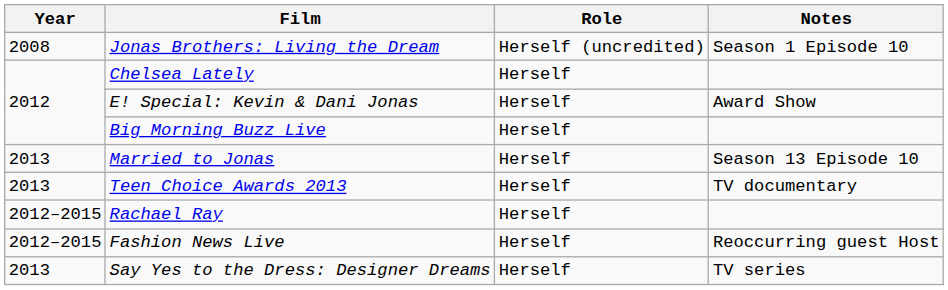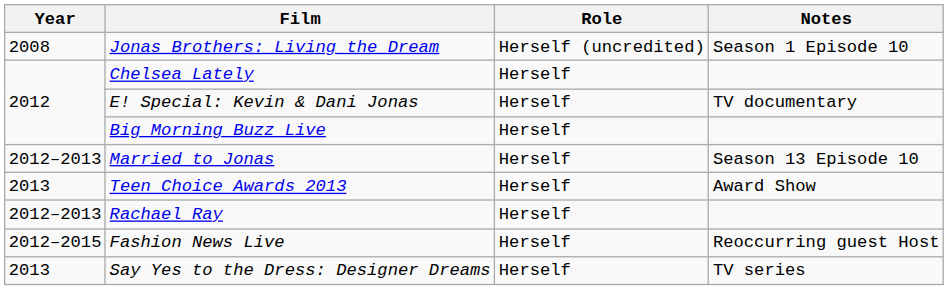 <table class="wikitable sortable">
 <tr>
 <th>Year</th>
 <th>Film</th>
 <th>Role</th>
 <th class="unsortable">Notes</th>
 </tr>
 <tr>
 <td>2008</td>
 <td><em><a href='#'>Jonas Brothers: Living the Dream</a></em></td>
 <td>Herself (uncredited)</td>
 <td>Season 1 Episode 10</td>
 </tr>
 <tr>
 <td rowspan="3">2012</td>
 <td><em><a href='#'>Chelsea Lately</a></em></td>
 <td>Herself</td>
 <td></td>
 </tr>
 <tr>
 <td><em>E! Special: Kevin & Dani Jonas</em></td>
 <td>Herself</td>
-<td>Award Show</td>
+<td>TV documentary</td>
 </tr>
 <tr>
 <td><em><a href='#'>Big Morning Buzz Live</a></em></td>
 <td>Herself</td>
 <td></td>
 </tr>
 <tr>
-<td>2013</td>
+<td>2012–2013</td>
 <td><em><a href='#'>Married to Jonas</a></em></td>
 <td>Herself</td>
 <td>Season 13 Episode 10</td>
 </tr>
 <tr>
 <td>2013</td>
 <td><em><a href='#'>Teen Choice Awards 2013</a></em></td>
 <td>Herself</td>
-<td>TV documentary</td>
+<td>Award Show</td>
 </tr>
 <tr>
-<td>2012–2015</td>
+<td>2012–2013</td>
 <td><em><a href='#'>Rachael Ray</a></em></td>
 <td>Herself</td>
 <td></td>
 </tr>
 <tr>
 <td>2012–2015</td>
 <td><em>Fashion News Live</em></td>
 <td>Herself</td>
 <td>Reoccurring guest Host</td>
 </tr>
 <tr>
 <td>2013</td>
 <td><em>Say Yes to the Dress: Designer Dreams</em></td>
 <td>Herself</td>
 <td>TV series</td>
 </tr>
 </table>
